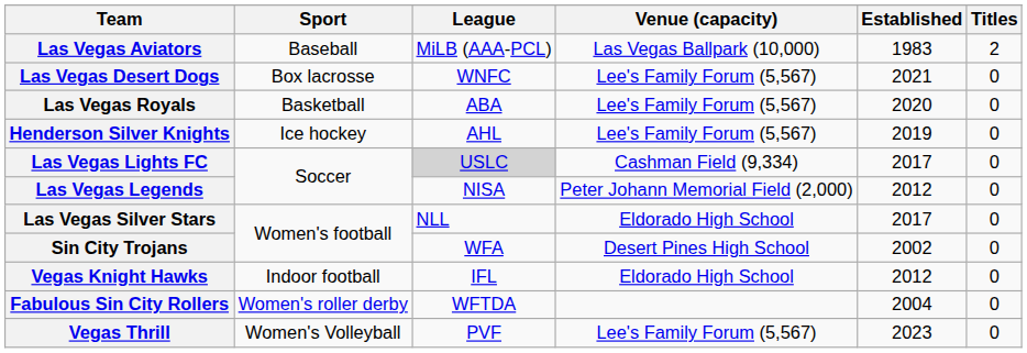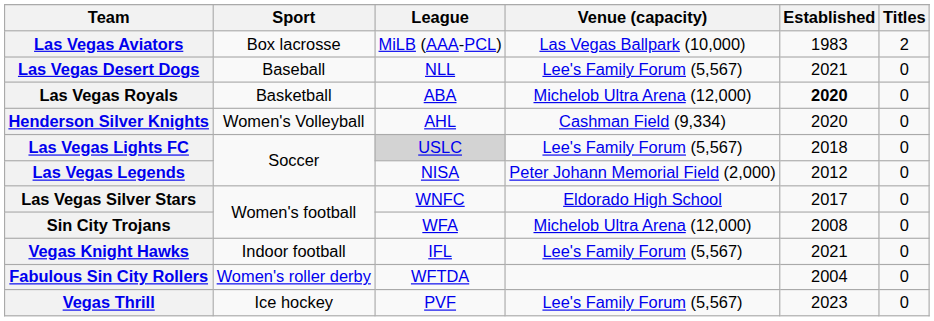 <table class="wikitable" style="font-size: 90%;" |>
 <tr>
 </tr>
 <tr align="center">
 <th>Team</th>
 <th>Sport</th>
 <th>League</th>
 <th>Venue (capacity)</th>
 <th>Established</th>
 <th>Titles</th>
 </tr>
 <tr style="text-align:center;">
 <th><a href='#'>Las Vegas Aviators</a></th>
-<td>Baseball</td>
+<td>Box lacrosse</td>
 <td><a href='#'>MiLB</a> (<a href='#'>AAA</a>-<a href='#'>PCL</a>)</td>
 <td><a href='#'>Las Vegas Ballpark</a> (10,000)</td>
 <td style="text-align:center;">1983</td>
 <td style="text-align:center;">2</td>
 </tr>
 <tr style="text-align:center;">
 <th><a href='#'>Las Vegas Desert Dogs</a></th>
-<td>Box lacrosse</td>
-<td style="text-align:center;"><a href='#'>WNFC</a></td>
+<td>Baseball</td>
+<td><a href='#'>NLL</a></td>
 <td><a href='#'>Lee's Family Forum</a> (5,567)</td>
 <td rowspan="1" style="text-align:center;">2021</td>
 <td style="text-align:center;">0</td>
 </tr>
 <tr style="text-align:center;">
 <th>Las Vegas Royals</th>
 <td>Basketball</td>
 <td><a href='#'>ABA</a></td>
-<td><a href='#'>Lee's Family Forum</a> (5,567)</td>
-<td>2020</td>
+<td><a href='#'>Michelob Ultra Arena</a> (12,000)</td>
+<td><strong>2020</strong></td>
 <td style="text-align:center;">0</td>
 </tr>
 <tr style="text-align:center;">
 <th><a href='#'>Henderson Silver Knights</a></th>
-<td>Ice hockey</td>
+<td>Women's Volleyball</td>
 <td><a href='#'>AHL</a></td>
-<td><a href='#'>Lee's Family Forum</a> (5,567)</td>
-<td style="text-align:center;">2019</td>
+<td><a href='#'>Cashman Field</a> (9,334)</td>
+<td style="text-align:center;">2020</td>
 <td style="text-align:center;">0</td>
 </tr>
 <tr style="text-align:center;">
 <th><a href='#'>Las Vegas Lights FC</a></th>
 <td rowspan="2" style="text-align:center;">Soccer</td>
 <td style="background: lightgrey;"><a href='#'>USLC</a></td>
-<td><a href='#'>Cashman Field</a> (9,334)</td>
-<td style="text-align:center;">2017</td>
+<td><a href='#'>Lee's Family Forum</a> (5,567)</td>
+<td style="text-align:center;">2018</td>
 <td style="text-align:center;">0</td>
 </tr>
 <tr style="text-align:center;">
 <th><a href='#'>Las Vegas Legends</a></th>
 <td style="text-align:center;"><a href='#'>NISA</a></td>
 <td style="text-align:center;"><a href='#'>Peter Johann Memorial Field</a> (2,000)</td>
 <td style="text-align:center;">2012</td>
 <td style="text-align:center;">0</td>
 </tr>
 <tr>
 <th>Las Vegas Silver Stars</th>
 <td rowspan="2" style="text-align:center;">Women's football</td>
-<td><a href='#'>NLL</a></td>
+<td style="text-align:center;"><a href='#'>WNFC</a></td>
 <td style="text-align:center;"><a href='#'>Eldorado High School</a></td>
 <td style="text-align:center;">2017</td>
 <td style="text-align:center;">0</td>
 </tr>
 <tr style="text-align:center;">
 <th>Sin City Trojans</th>
 <td><a href='#'>WFA</a></td>
-<td><a href='#'>Desert Pines High School</a></td>
-<td>2002</td>
+<td><a href='#'>Michelob Ultra Arena</a> (12,000)</td>
+<td>2008</td>
 <td style="text-align:center;">0</td>
 </tr>
 <tr style="text-align:center;">
 <th><a href='#'>Vegas Knight Hawks</a></th>
 <td>Indoor football</td>
 <td><a href='#'>IFL</a></td>
-<td style="text-align:center;"><a href='#'>Eldorado High School</a></td>
-<td style="text-align:center;" rowspan=1>2012</td>
+<td><a href='#'>Lee's Family Forum</a> (5,567)</td>
+<td style="text-align:center;" rowspan=1>2021</td>
 <td style="text-align:center;">0</td>
 </tr>
 <tr>
 <th><a href='#'>Fabulous Sin City Rollers</a></th>
 <td style="text-align:center;"><a href='#'>Women's roller derby</a></td>
 <td style="text-align:center;"><a href='#'>WFTDA</a></td>
 <td></td>
 <td style="text-align:center;">2004</td>
 <td style="text-align:center;">0</td>
 </tr>
 <tr style="text-align:center;">
 <th><a href='#'>Vegas Thrill</a></th>
-<td>Women's Volleyball</td>
+<td>Ice hockey</td>
 <td><a href='#'>PVF</a></td>
 <td><a href='#'>Lee's Family Forum</a> (5,567)</td>
 <td>2023</td>
 <td>0</td>
 </tr>
 </table>
